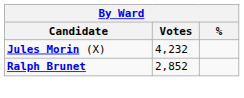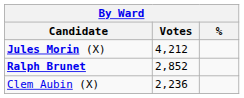 <table class="wikitable">
 <tr>
 <th colspan="3"><a href='#'>By Ward</a></th>
 </tr>
 <tr>
 <th style="width: 170px">Candidate</th>
 <th style="width: 50px">Votes</th>
 <th style="width: 40px">%</th>
 </tr>
 <tr>
 <td><strong><a href='#'>Jules Morin</a></strong>  (X)</td>
-<td>4,232</td>
+<td>4,212</td>
 <td></td>
 </tr>
 <tr>
 <td><strong><a href='#'>Ralph Brunet</a></strong></td>
 <td>2,852</td>
 <td></td>
 </tr>
+<tr>
+<td><a href='#'>Clem Aubin</a> (X)</td>
+<td>2,236</td>
+<td></td>
+</tr>
 </table>
